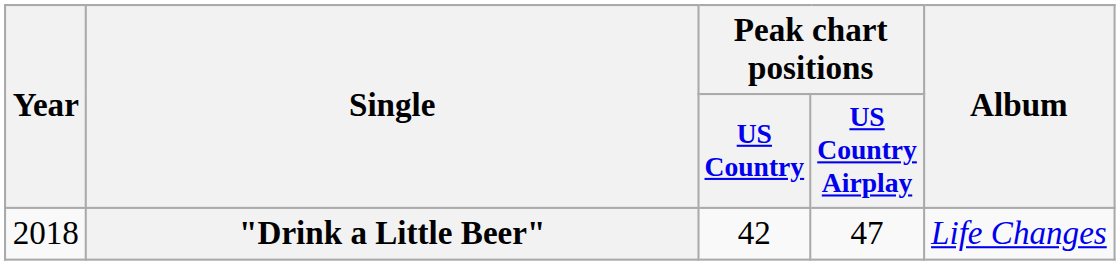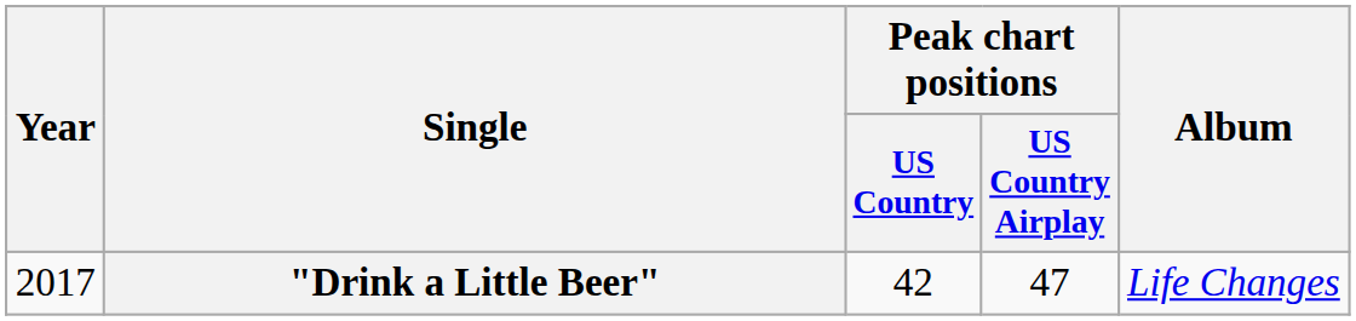 <table class="wikitable plainrowheaders" style="text-align:center;">
 <tr>
 <th rowspan="2">Year</th>
 <th rowspan="2" style="width:18em;">Single</th>
 <th colspan="2">Peak chart<br>positions</th>
 <th rowspan="2">Album</th>
 </tr>
 <tr style="font-size:smaller;">
 <th style="width:45px;"><a href='#'>US Country</a></th>
 <th style="width:45px;"><a href='#'>US Country Airplay</a></th>
 </tr>
 <tr>
-<td>2018</td>
+<td>2017</td>
 <th scope="row">"Drink a Little Beer"<br></th>
 <td>42</td>
 <td>47</td>
 <td><em><a href='#'>Life Changes</a></em></td>
 </tr>
 </table>
